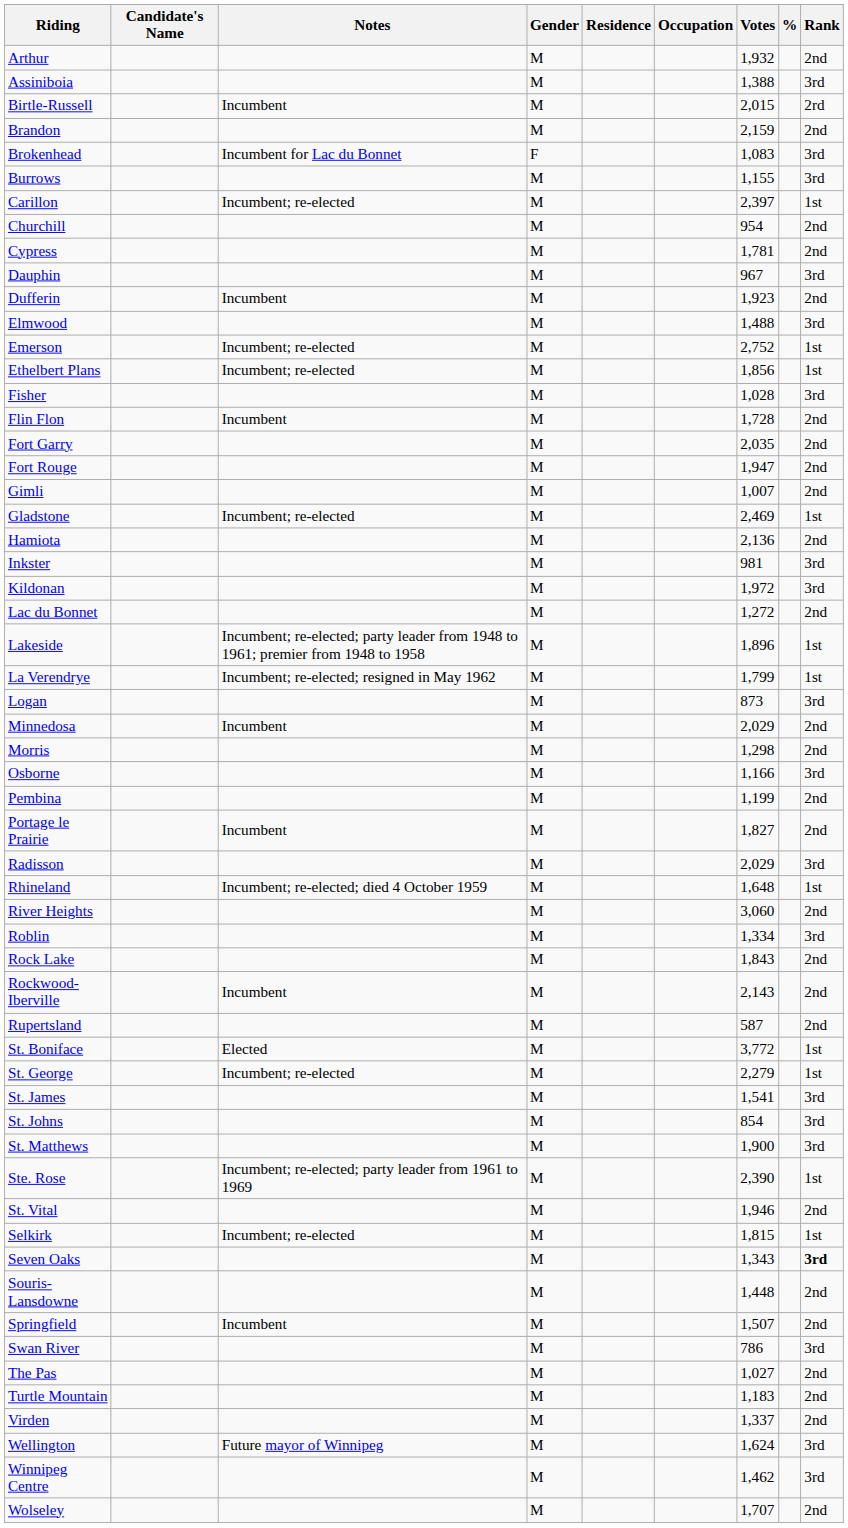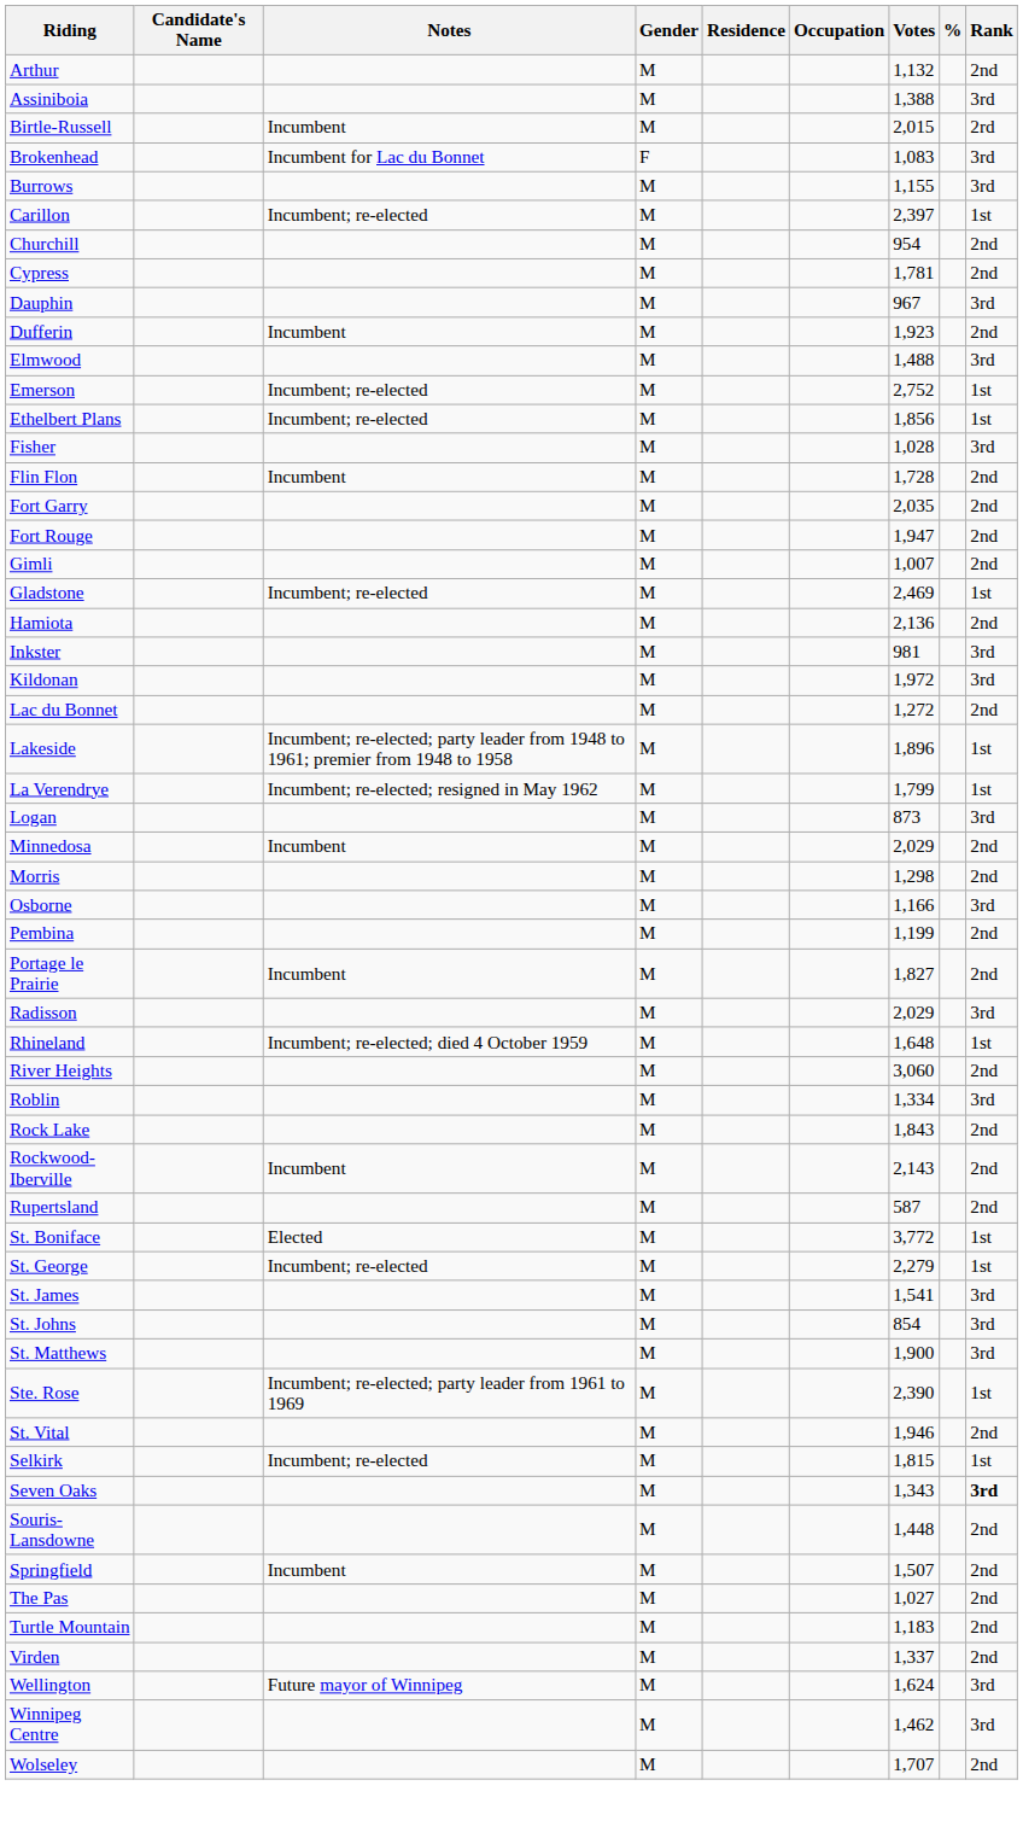 <table class="wikitable sortable" width="100%">
 <tr>
 <th>Riding</th>
 <th>Candidate's Name</th>
 <th>Notes</th>
 <th>Gender</th>
 <th>Residence</th>
 <th>Occupation</th>
 <th>Votes</th>
 <th>%</th>
 <th>Rank</th>
 </tr>
 <tr>
 <td><a href='#'>Arthur</a></td>
 <td></td>
 <td></td>
 <td>M</td>
 <td></td>
 <td></td>
-<td>1,932</td>
+<td>1,132</td>
 <td></td>
 <td>2nd</td>
 </tr>
 <tr>
 <td><a href='#'>Assiniboia</a></td>
 <td></td>
 <td></td>
 <td>M</td>
 <td></td>
 <td></td>
 <td>1,388</td>
 <td></td>
 <td>3rd</td>
 </tr>
 <tr>
 <td><a href='#'>Birtle-Russell</a></td>
 <td></td>
 <td>Incumbent</td>
 <td>M</td>
 <td></td>
 <td></td>
 <td>2,015</td>
 <td></td>
 <td>2rd</td>
-</tr>
-<tr>
-<td><a href='#'>Brandon</a></td>
-<td></td>
-<td></td>
-<td>M</td>
-<td></td>
-<td></td>
-<td>2,159</td>
-<td></td>
-<td>2nd</td>
 </tr>
 <tr>
 <td><a href='#'>Brokenhead</a></td>
 <td></td>
 <td>Incumbent for <a href='#'>Lac du Bonnet</a></td>
 <td>F</td>
 <td></td>
 <td></td>
 <td>1,083</td>
 <td></td>
 <td>3rd</td>
 </tr>
 <tr>
 <td><a href='#'>Burrows</a></td>
 <td></td>
 <td></td>
 <td>M</td>
 <td></td>
 <td></td>
 <td>1,155</td>
 <td></td>
 <td>3rd</td>
 </tr>
 <tr>
 <td><a href='#'>Carillon</a></td>
 <td></td>
 <td>Incumbent; re-elected</td>
 <td>M</td>
 <td></td>
 <td></td>
 <td>2,397</td>
 <td></td>
 <td>1st</td>
 </tr>
 <tr>
 <td><a href='#'>Churchill</a></td>
 <td></td>
 <td></td>
 <td>M</td>
 <td></td>
 <td></td>
 <td>954</td>
 <td></td>
 <td>2nd</td>
 </tr>
 <tr>
 <td><a href='#'>Cypress</a></td>
 <td></td>
 <td></td>
 <td>M</td>
 <td></td>
 <td></td>
 <td>1,781</td>
 <td></td>
 <td>2nd</td>
 </tr>
 <tr>
 <td><a href='#'>Dauphin</a></td>
 <td></td>
 <td></td>
 <td>M</td>
 <td></td>
 <td></td>
 <td>967</td>
 <td></td>
 <td>3rd</td>
 </tr>
 <tr>
 <td><a href='#'>Dufferin</a></td>
 <td></td>
 <td>Incumbent</td>
 <td>M</td>
 <td></td>
 <td></td>
 <td>1,923</td>
 <td></td>
 <td>2nd</td>
 </tr>
 <tr>
 <td><a href='#'>Elmwood</a></td>
 <td></td>
 <td></td>
 <td>M</td>
 <td></td>
 <td></td>
 <td>1,488</td>
 <td></td>
 <td>3rd</td>
 </tr>
 <tr>
 <td><a href='#'>Emerson</a></td>
 <td></td>
 <td>Incumbent; re-elected</td>
 <td>M</td>
 <td></td>
 <td></td>
 <td>2,752</td>
 <td></td>
 <td>1st</td>
 </tr>
 <tr>
 <td><a href='#'>Ethelbert Plans</a></td>
 <td></td>
 <td>Incumbent; re-elected</td>
 <td>M</td>
 <td></td>
 <td></td>
 <td>1,856</td>
 <td></td>
 <td>1st</td>
 </tr>
 <tr>
 <td><a href='#'>Fisher</a></td>
 <td></td>
 <td></td>
 <td>M</td>
 <td></td>
 <td></td>
 <td>1,028</td>
 <td></td>
 <td>3rd</td>
 </tr>
 <tr>
 <td><a href='#'>Flin Flon</a></td>
 <td></td>
 <td>Incumbent</td>
 <td>M</td>
 <td></td>
 <td></td>
 <td>1,728</td>
 <td></td>
 <td>2nd</td>
 </tr>
 <tr>
 <td><a href='#'>Fort Garry</a></td>
 <td></td>
 <td></td>
 <td>M</td>
 <td></td>
 <td></td>
 <td>2,035</td>
 <td></td>
 <td>2nd</td>
 </tr>
 <tr>
 <td><a href='#'>Fort Rouge</a></td>
 <td></td>
 <td></td>
 <td>M</td>
 <td></td>
 <td></td>
 <td>1,947</td>
 <td></td>
 <td>2nd</td>
 </tr>
 <tr>
 <td><a href='#'>Gimli</a></td>
 <td></td>
 <td></td>
 <td>M</td>
 <td></td>
 <td></td>
 <td>1,007</td>
 <td></td>
 <td>2nd</td>
 </tr>
 <tr>
 <td><a href='#'>Gladstone</a></td>
 <td></td>
 <td>Incumbent; re-elected</td>
 <td>M</td>
 <td></td>
 <td></td>
 <td>2,469</td>
 <td></td>
 <td>1st</td>
 </tr>
 <tr>
 <td><a href='#'>Hamiota</a></td>
 <td></td>
 <td></td>
 <td>M</td>
 <td></td>
 <td></td>
 <td>2,136</td>
 <td></td>
 <td>2nd</td>
 </tr>
 <tr>
 <td><a href='#'>Inkster</a></td>
 <td></td>
 <td></td>
 <td>M</td>
 <td></td>
 <td></td>
 <td>981</td>
 <td></td>
 <td>3rd</td>
 </tr>
 <tr>
 <td><a href='#'>Kildonan</a></td>
 <td></td>
 <td></td>
 <td>M</td>
 <td></td>
 <td></td>
 <td>1,972</td>
 <td></td>
 <td>3rd</td>
 </tr>
 <tr>
 <td><a href='#'>Lac du Bonnet</a></td>
 <td></td>
 <td></td>
 <td>M</td>
 <td></td>
 <td></td>
 <td>1,272</td>
 <td></td>
 <td>2nd</td>
 </tr>
 <tr>
 <td><a href='#'>Lakeside</a></td>
 <td></td>
 <td>Incumbent; re-elected; party leader from 1948 to 1961; premier from 1948 to 1958</td>
 <td>M</td>
 <td></td>
 <td></td>
 <td>1,896</td>
 <td></td>
 <td>1st</td>
 </tr>
 <tr>
 <td><a href='#'>La Verendrye</a></td>
 <td></td>
 <td>Incumbent; re-elected; resigned in May 1962</td>
 <td>M</td>
 <td></td>
 <td></td>
 <td>1,799</td>
 <td></td>
 <td>1st</td>
 </tr>
 <tr>
 <td><a href='#'>Logan</a></td>
 <td></td>
 <td></td>
 <td>M</td>
 <td></td>
 <td></td>
 <td>873</td>
 <td></td>
 <td>3rd</td>
 </tr>
 <tr>
 <td><a href='#'>Minnedosa</a></td>
 <td></td>
 <td>Incumbent</td>
 <td>M</td>
 <td></td>
 <td></td>
 <td>2,029</td>
 <td></td>
 <td>2nd</td>
 </tr>
 <tr>
 <td><a href='#'>Morris</a></td>
 <td></td>
 <td></td>
 <td>M</td>
 <td></td>
 <td></td>
 <td>1,298</td>
 <td></td>
 <td>2nd</td>
 </tr>
 <tr>
 <td><a href='#'>Osborne</a></td>
 <td></td>
 <td></td>
 <td>M</td>
 <td></td>
 <td></td>
 <td>1,166</td>
 <td></td>
 <td>3rd</td>
 </tr>
 <tr>
 <td><a href='#'>Pembina</a></td>
 <td></td>
 <td></td>
 <td>M</td>
 <td></td>
 <td></td>
 <td>1,199</td>
 <td></td>
 <td>2nd</td>
 </tr>
 <tr>
 <td><a href='#'>Portage le Prairie</a></td>
 <td></td>
 <td>Incumbent</td>
 <td>M</td>
 <td></td>
 <td></td>
 <td>1,827</td>
 <td></td>
 <td>2nd</td>
 </tr>
 <tr>
 <td><a href='#'>Radisson</a></td>
 <td></td>
 <td></td>
 <td>M</td>
 <td></td>
 <td></td>
 <td>2,029</td>
 <td></td>
 <td>3rd</td>
 </tr>
 <tr>
 <td><a href='#'>Rhineland</a></td>
 <td></td>
 <td>Incumbent; re-elected; died 4 October 1959</td>
 <td>M</td>
 <td></td>
 <td></td>
 <td>1,648</td>
 <td></td>
 <td>1st</td>
 </tr>
 <tr>
 <td><a href='#'>River Heights</a></td>
 <td></td>
 <td></td>
 <td>M</td>
 <td></td>
 <td></td>
 <td>3,060</td>
 <td></td>
 <td>2nd</td>
 </tr>
 <tr>
 <td><a href='#'>Roblin</a></td>
 <td></td>
 <td></td>
 <td>M</td>
 <td></td>
 <td></td>
 <td>1,334</td>
 <td></td>
 <td>3rd</td>
 </tr>
 <tr>
 <td><a href='#'>Rock Lake</a></td>
 <td></td>
 <td></td>
 <td>M</td>
 <td></td>
 <td></td>
 <td>1,843</td>
 <td></td>
 <td>2nd</td>
 </tr>
 <tr>
 <td><a href='#'>Rockwood-Iberville</a></td>
 <td></td>
 <td>Incumbent</td>
 <td>M</td>
 <td></td>
 <td></td>
 <td>2,143</td>
 <td></td>
 <td>2nd</td>
 </tr>
 <tr>
 <td><a href='#'>Rupertsland</a></td>
 <td></td>
 <td></td>
 <td>M</td>
 <td></td>
 <td></td>
 <td>587</td>
 <td></td>
 <td>2nd</td>
 </tr>
 <tr>
 <td><a href='#'>St. Boniface</a></td>
 <td></td>
 <td>Elected</td>
 <td>M</td>
 <td></td>
 <td></td>
 <td>3,772</td>
 <td></td>
 <td>1st</td>
 </tr>
 <tr>
 <td><a href='#'>St. George</a></td>
 <td></td>
 <td>Incumbent; re-elected</td>
 <td>M</td>
 <td></td>
 <td></td>
 <td>2,279</td>
 <td></td>
 <td>1st</td>
 </tr>
 <tr>
 <td><a href='#'>St. James</a></td>
 <td></td>
 <td></td>
 <td>M</td>
 <td></td>
 <td></td>
 <td>1,541</td>
 <td></td>
 <td>3rd</td>
 </tr>
 <tr>
 <td><a href='#'>St. Johns</a></td>
 <td></td>
 <td></td>
 <td>M</td>
 <td></td>
 <td></td>
 <td>854</td>
 <td></td>
 <td>3rd</td>
 </tr>
 <tr>
 <td><a href='#'>St. Matthews</a></td>
 <td></td>
 <td></td>
 <td>M</td>
 <td></td>
 <td></td>
 <td>1,900</td>
 <td></td>
 <td>3rd</td>
 </tr>
 <tr>
 <td><a href='#'>Ste. Rose</a></td>
 <td></td>
 <td>Incumbent; re-elected; party leader from 1961 to 1969</td>
 <td>M</td>
 <td></td>
 <td></td>
 <td>2,390</td>
 <td></td>
 <td>1st</td>
 </tr>
 <tr>
 <td><a href='#'>St. Vital</a></td>
 <td></td>
 <td></td>
 <td>M</td>
 <td></td>
 <td></td>
 <td>1,946</td>
 <td></td>
 <td>2nd</td>
 </tr>
 <tr>
 <td><a href='#'>Selkirk</a></td>
 <td></td>
 <td>Incumbent; re-elected</td>
 <td>M</td>
 <td></td>
 <td></td>
 <td>1,815</td>
 <td></td>
 <td>1st</td>
 </tr>
 <tr>
 <td><a href='#'>Seven Oaks</a></td>
 <td></td>
 <td></td>
 <td>M</td>
 <td></td>
 <td></td>
 <td>1,343</td>
 <td></td>
 <td><strong>3rd</strong></td>
 </tr>
 <tr>
 <td><a href='#'>Souris-Lansdowne</a></td>
 <td></td>
 <td></td>
 <td>M</td>
 <td></td>
 <td></td>
 <td>1,448</td>
 <td></td>
 <td>2nd</td>
 </tr>
 <tr>
 <td><a href='#'>Springfield</a></td>
 <td></td>
 <td>Incumbent</td>
 <td>M</td>
 <td></td>
 <td></td>
 <td>1,507</td>
 <td></td>
 <td>2nd</td>
 </tr>
 <tr>
-<td><a href='#'>Swan River</a></td>
-<td></td>
-<td></td>
-<td>M</td>
-<td></td>
-<td></td>
-<td>786</td>
-<td></td>
-<td>3rd</td>
-</tr>
-<tr>
 <td><a href='#'>The Pas</a></td>
 <td></td>
 <td></td>
 <td>M</td>
 <td></td>
 <td></td>
 <td>1,027</td>
 <td></td>
 <td>2nd</td>
 </tr>
 <tr>
 <td><a href='#'>Turtle Mountain</a></td>
 <td></td>
 <td></td>
 <td>M</td>
 <td></td>
 <td></td>
 <td>1,183</td>
 <td></td>
 <td>2nd</td>
 </tr>
 <tr>
 <td><a href='#'>Virden</a></td>
 <td></td>
 <td></td>
 <td>M</td>
 <td></td>
 <td></td>
 <td>1,337</td>
 <td></td>
 <td>2nd</td>
 </tr>
 <tr>
 <td><a href='#'>Wellington</a></td>
 <td></td>
 <td>Future <a href='#'>mayor of Winnipeg</a></td>
 <td>M</td>
 <td></td>
 <td></td>
 <td>1,624</td>
 <td></td>
 <td>3rd</td>
 </tr>
 <tr>
 <td><a href='#'>Winnipeg Centre</a></td>
 <td></td>
 <td></td>
 <td>M</td>
 <td></td>
 <td></td>
 <td>1,462</td>
 <td></td>
 <td>3rd</td>
 </tr>
 <tr>
 <td><a href='#'>Wolseley</a></td>
 <td></td>
 <td></td>
 <td>M</td>
 <td></td>
 <td></td>
 <td>1,707</td>
 <td></td>
 <td>2nd</td>
 </tr>
 </table>
